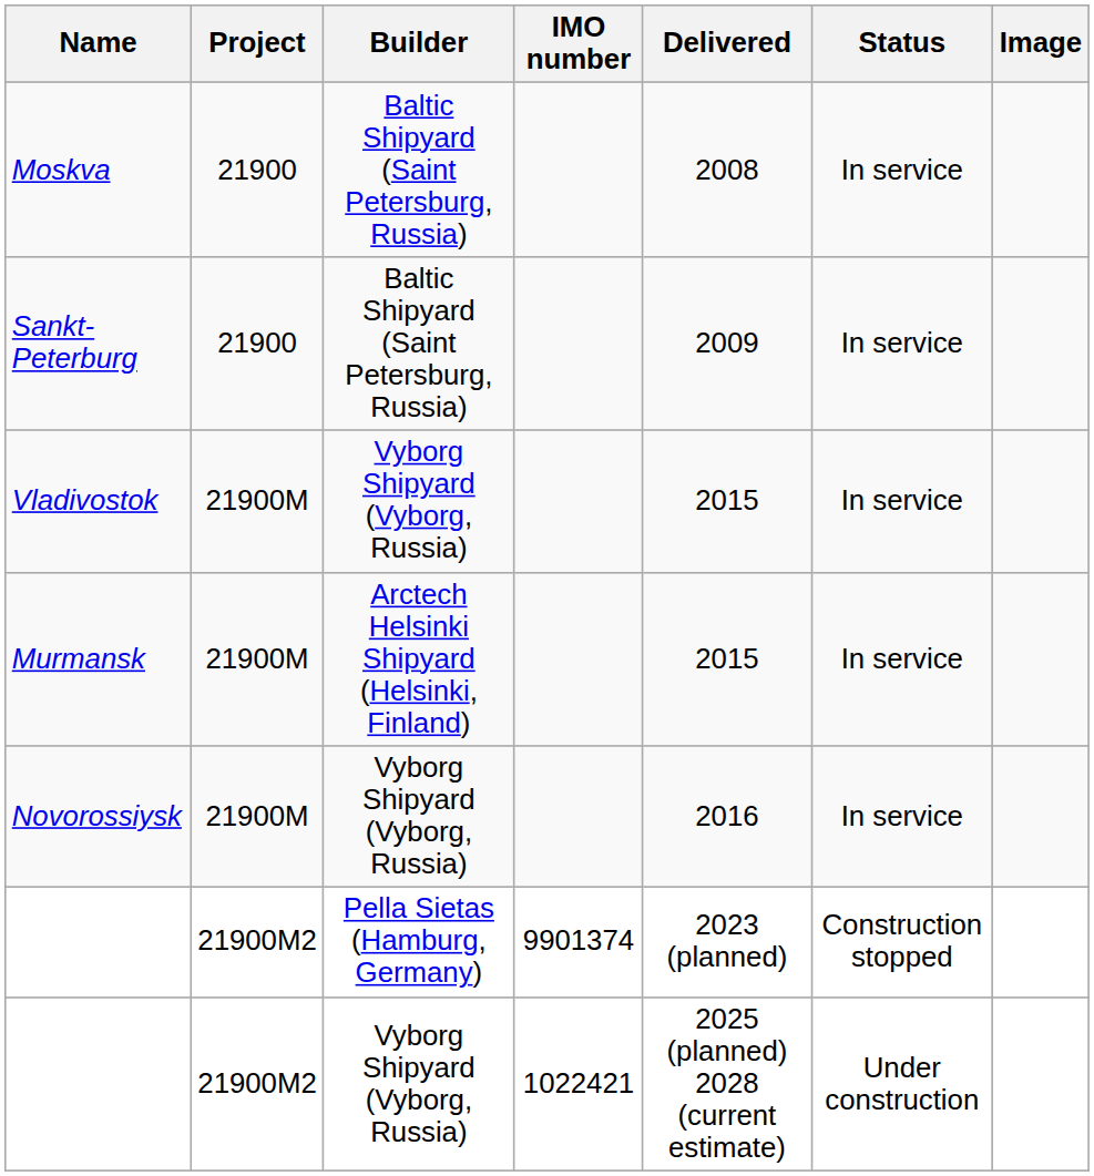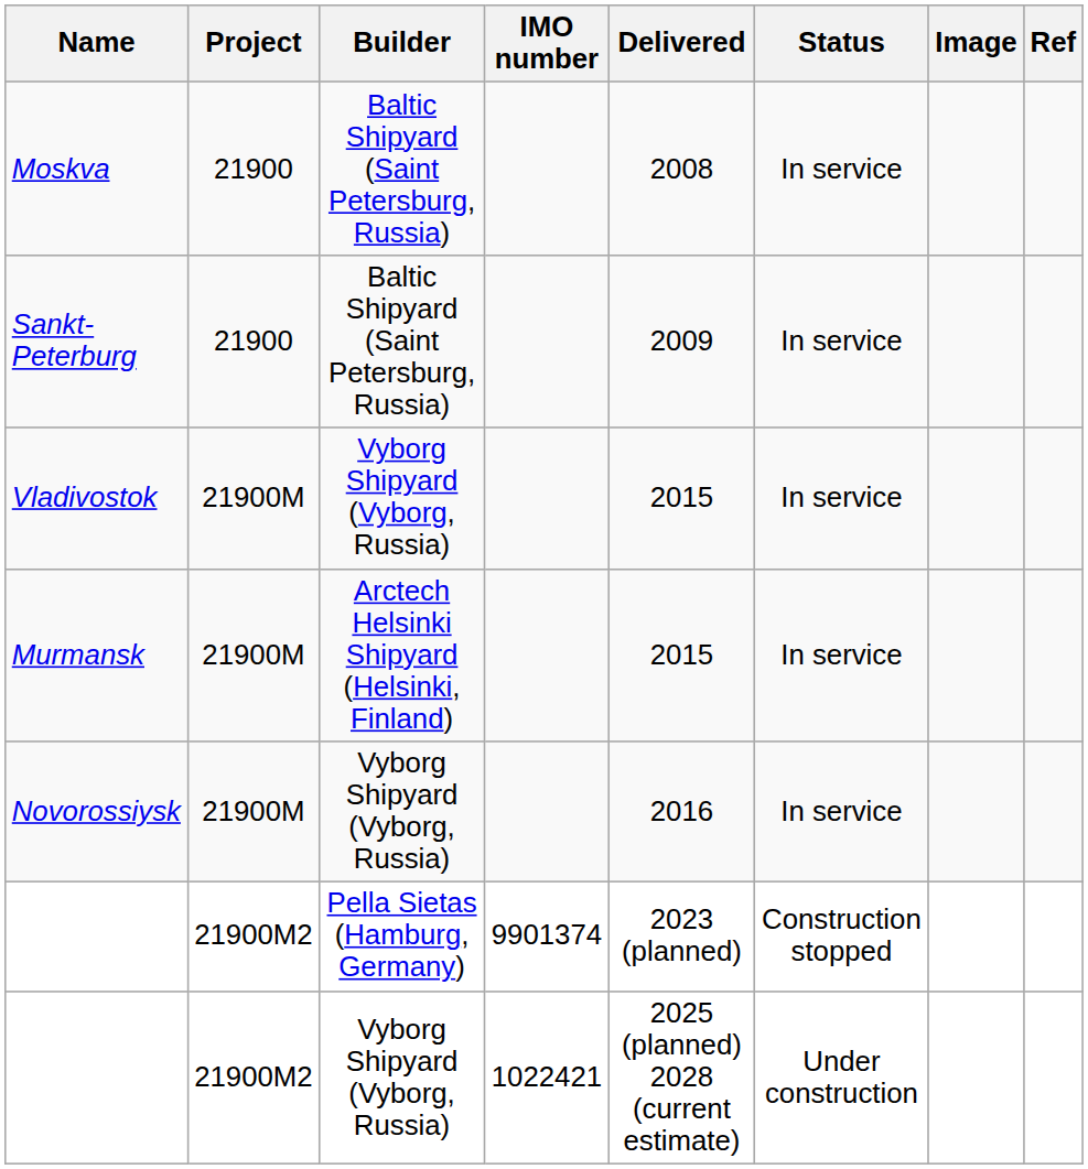 <table class="wikitable">
 <tr>
 <th>Name</th>
 <th>Project</th>
 <th>Builder</th>
 <th>IMO number</th>
 <th>Delivered</th>
 <th>Status</th>
 <th>Image</th>
+<th>Ref</th>
 </tr>
 <tr>
 <td align="left"><a href='#'><em>Moskva</em></a></td>
 <td align="center">21900</td>
 <td align="center"><a href='#'>Baltic Shipyard</a> (<a href='#'>Saint Petersburg</a>, <a href='#'>Russia</a>)</td>
 <td align="center"></td>
 <td align="center">2008</td>
 <td align="center">In service</td>
+<td align="center"></td>
 <td align="center"></td>
 </tr>
 <tr>
 <td align="left"><a href='#'><em>Sankt-Peterburg</em></a></td>
 <td align="center">21900</td>
 <td align="center">Baltic Shipyard (Saint Petersburg, Russia)</td>
 <td align="center"></td>
 <td align="center">2009</td>
 <td align="center">In service</td>
 <td align="center"></td>
+<td align="center"></td>
 </tr>
 <tr>
 <td align="left"><a href='#'><em>Vladivostok</em></a></td>
 <td align="center">21900M</td>
 <td align="center"><a href='#'>Vyborg Shipyard</a> (<a href='#'>Vyborg</a>, Russia)</td>
 <td align="center"></td>
 <td align="center">2015</td>
 <td align="center">In service</td>
+<td align="center"></td>
 <td align="center"></td>
 </tr>
 <tr>
 <td align="left"><a href='#'><em>Murmansk</em></a></td>
 <td align="center">21900M</td>
 <td align="center"><a href='#'>Arctech Helsinki Shipyard</a> (<a href='#'>Helsinki</a>, <a href='#'>Finland</a>)</td>
 <td align="center"></td>
 <td align="center">2015</td>
 <td align="center">In service</td>
 <td align="center"></td>
+<td align="center"></td>
 </tr>
 <tr>
 <td align="left"><a href='#'><em>Novorossiysk</em></a></td>
 <td align="center">21900M</td>
 <td align="center">Vyborg Shipyard (Vyborg, Russia)</td>
 <td align="center"></td>
 <td align="center">2016</td>
 <td align="center">In service</td>
+<td align="center"></td>
 <td align="center"></td>
 </tr>
 <tr style="background:#FFFFFF;">
 <td align="left"></td>
 <td align="center">21900M2</td>
 <td align="center"><a href='#'>Pella Sietas</a> (<a href='#'>Hamburg</a>, <a href='#'>Germany</a>)</td>
 <td align="center">9901374</td>
 <td align="center">2023 (planned)</td>
 <td align="center">Construction stopped </td>
 <td align="center"></td>
+<td align="center"></td>
 </tr>
 <tr style="background:#FFFFFF;">
 <td align="left"></td>
 <td align="center">21900M2</td>
 <td align="center">Vyborg Shipyard (Vyborg, Russia)</td>
 <td align="center">1022421</td>
 <td align="center">2025 (planned) 2028 (current estimate)</td>
 <td align="center">Under construction</td>
 <td align="center"></td>
+<td align="center"></td>
 </tr>
 </table>
